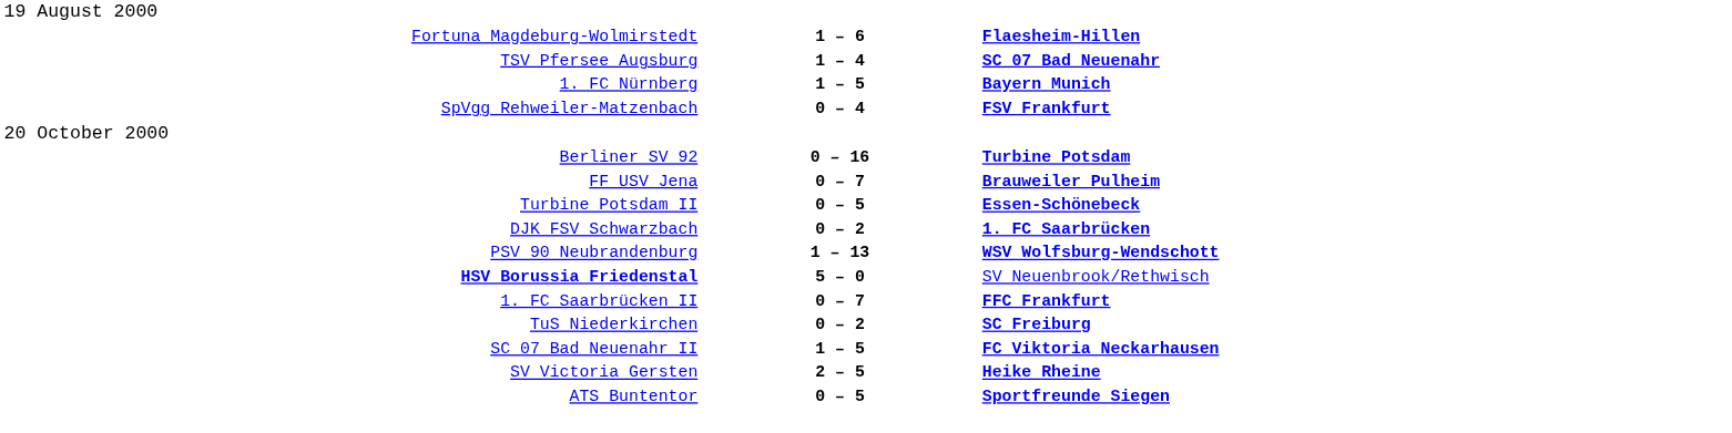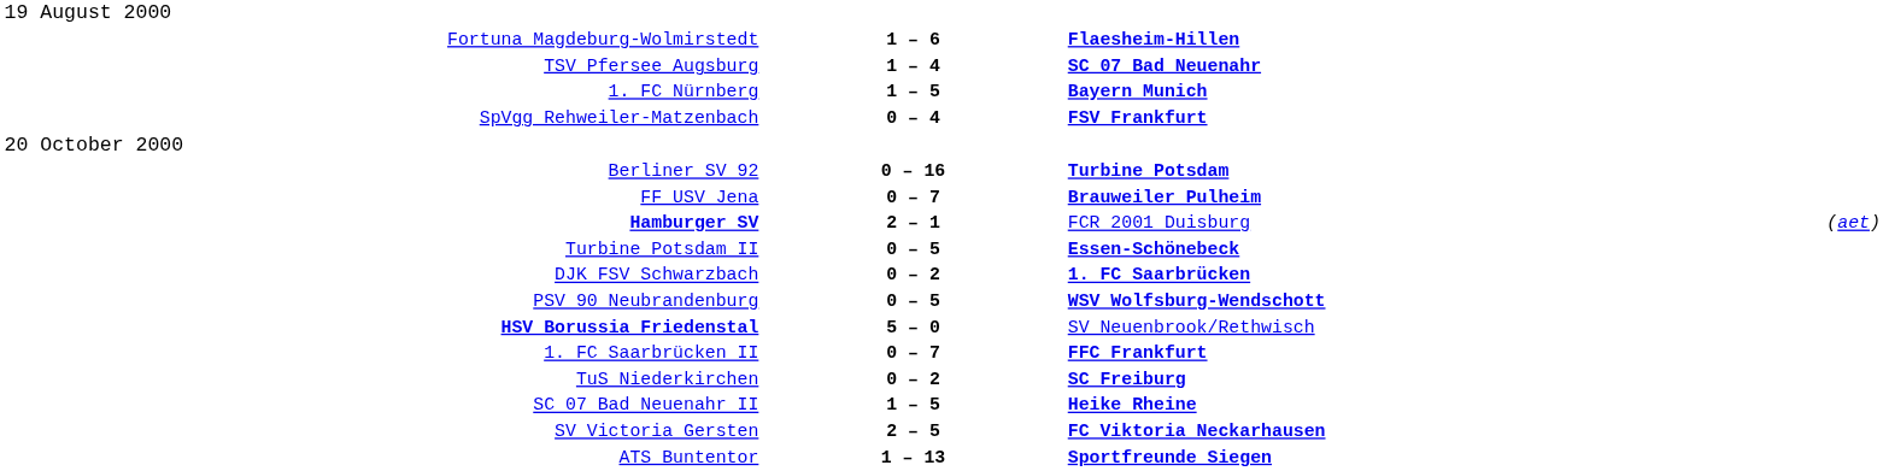 <table width=100% cellspacing=1>
 <tr>
 <th width=25%></th>
 <th width=10%></th>
 <th width=25%></th>
 <th></th>
 </tr>
 <tr>
 <td>19 August 2000</td>
 </tr>
 <tr style=font-size:90%>
 <td align=right><a href='#'>Fortuna Magdeburg-Wolmirstedt</a></td>
 <td align=center><strong>1 – 6</strong></td>
 <td><strong><a href='#'>Flaesheim-Hillen</a></strong></td>
 </tr>
 <tr style=font-size:90%>
 <td align=right><a href='#'>TSV Pfersee Augsburg</a></td>
 <td align=center><strong>1 – 4</strong></td>
 <td><strong><a href='#'>SC 07 Bad Neuenahr</a></strong></td>
 </tr>
 <tr style=font-size:90%>
 <td align=right><a href='#'>1. FC Nürnberg</a></td>
 <td align=center><strong>1 – 5</strong></td>
 <td><strong><a href='#'>Bayern Munich</a></strong></td>
 </tr>
 <tr style=font-size:90%>
 <td align=right><a href='#'>SpVgg Rehweiler-Matzenbach</a></td>
 <td align=center><strong>0 – 4</strong></td>
 <td><strong><a href='#'>FSV Frankfurt</a></strong></td>
 </tr>
 <tr>
 <td>20 October 2000</td>
 </tr>
 <tr style=font-size:90%>
 <td align=right><a href='#'>Berliner SV 92</a></td>
 <td align=center><strong>0 – 16</strong></td>
 <td><strong><a href='#'>Turbine Potsdam</a></strong></td>
 </tr>
 <tr style=font-size:90%>
 <td align=right><a href='#'>FF USV Jena</a></td>
 <td align=center><strong>0 – 7</strong></td>
 <td><strong><a href='#'>Brauweiler Pulheim</a></strong></td>
 </tr>
 <tr style=font-size:90%>
+<td align=right><strong><a href='#'>Hamburger SV</a></strong></td>
+<td align=center><strong>2 – 1</strong></td>
+<td><a href='#'>FCR 2001 Duisburg</a></td>
+<td><em>(<a href='#'>aet</a>)</em></td>
+</tr>
+<tr style=font-size:90%>
 <td align=right><a href='#'>Turbine Potsdam II</a></td>
 <td align=center><strong>0 – 5</strong></td>
 <td><strong><a href='#'>Essen-Schönebeck</a></strong></td>
 </tr>
 <tr style=font-size:90%>
 <td align=right><a href='#'>DJK FSV Schwarzbach</a></td>
 <td align=center><strong>0 – 2</strong></td>
 <td><strong><a href='#'>1. FC Saarbrücken</a></strong></td>
 </tr>
 <tr style=font-size:90%>
 <td align=right><a href='#'>PSV 90 Neubrandenburg</a></td>
-<td align=center><strong>1 – 13</strong></td>
+<td align=center><strong>0 – 5</strong></td>
 <td><strong><a href='#'>WSV Wolfsburg-Wendschott</a></strong></td>
 </tr>
 <tr style=font-size:90%>
 <td align=right><strong><a href='#'>HSV Borussia Friedenstal</a></strong></td>
 <td align=center><strong>5 – 0</strong></td>
 <td><a href='#'>SV Neuenbrook/Rethwisch</a></td>
 </tr>
 <tr style=font-size:90%>
 <td align=right><a href='#'>1. FC Saarbrücken II</a></td>
 <td align=center><strong>0 – 7</strong></td>
 <td><strong><a href='#'>FFC Frankfurt</a></strong></td>
 </tr>
 <tr style=font-size:90%>
 <td align=right><a href='#'>TuS Niederkirchen</a></td>
 <td align=center><strong>0 – 2</strong></td>
 <td><strong><a href='#'>SC Freiburg</a></strong></td>
 </tr>
 <tr style=font-size:90%>
 <td align=right><a href='#'>SC 07 Bad Neuenahr II</a></td>
 <td align=center><strong>1 – 5</strong></td>
-<td><strong><a href='#'>FC Viktoria Neckarhausen</a></strong></td>
+<td><strong><a href='#'>Heike Rheine</a></strong></td>
 </tr>
 <tr style=font-size:90%>
 <td align=right><a href='#'>SV Victoria Gersten</a></td>
 <td align=center><strong>2 – 5</strong></td>
-<td><strong><a href='#'>Heike Rheine</a></strong></td>
+<td><strong><a href='#'>FC Viktoria Neckarhausen</a></strong></td>
 </tr>
 <tr style=font-size:90%>
 <td align=right><a href='#'>ATS Buntentor</a></td>
-<td align=center><strong>0 – 5</strong></td>
+<td align=center><strong>1 – 13</strong></td>
 <td><strong><a href='#'>Sportfreunde Siegen</a></strong></td>
 </tr>
 </table>
